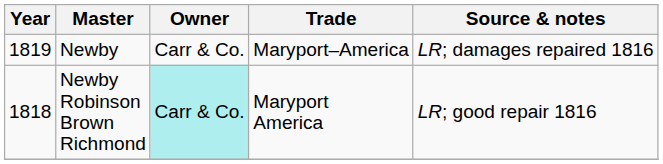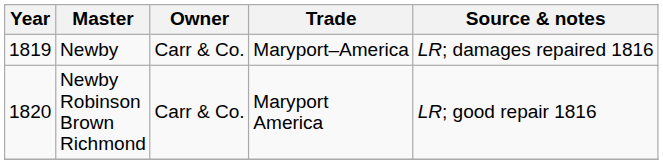 <table class=" wikitable">
 <tr>
 <th>Year</th>
 <th>Master</th>
 <th>Owner</th>
 <th>Trade</th>
 <th>Source & notes</th>
 </tr>
 <tr>
 <td>1819</td>
 <td>Newby</td>
 <td>Carr & Co.</td>
 <td>Maryport–America</td>
 <td><em>LR</em>; damages repaired 1816</td>
 </tr>
 <tr>
-<td>1818</td>
+<td>1820</td>
 <td>Newby<br>Robinson<br>Brown<br>Richmond</td>
-<td style="background: paleturquoise;">Carr & Co.</td>
+<td>Carr & Co.</td>
 <td>Maryport<br>America</td>
 <td><em>LR</em>; good repair 1816</td>
 </tr>
 <tr>
 </tr>
 </table>
